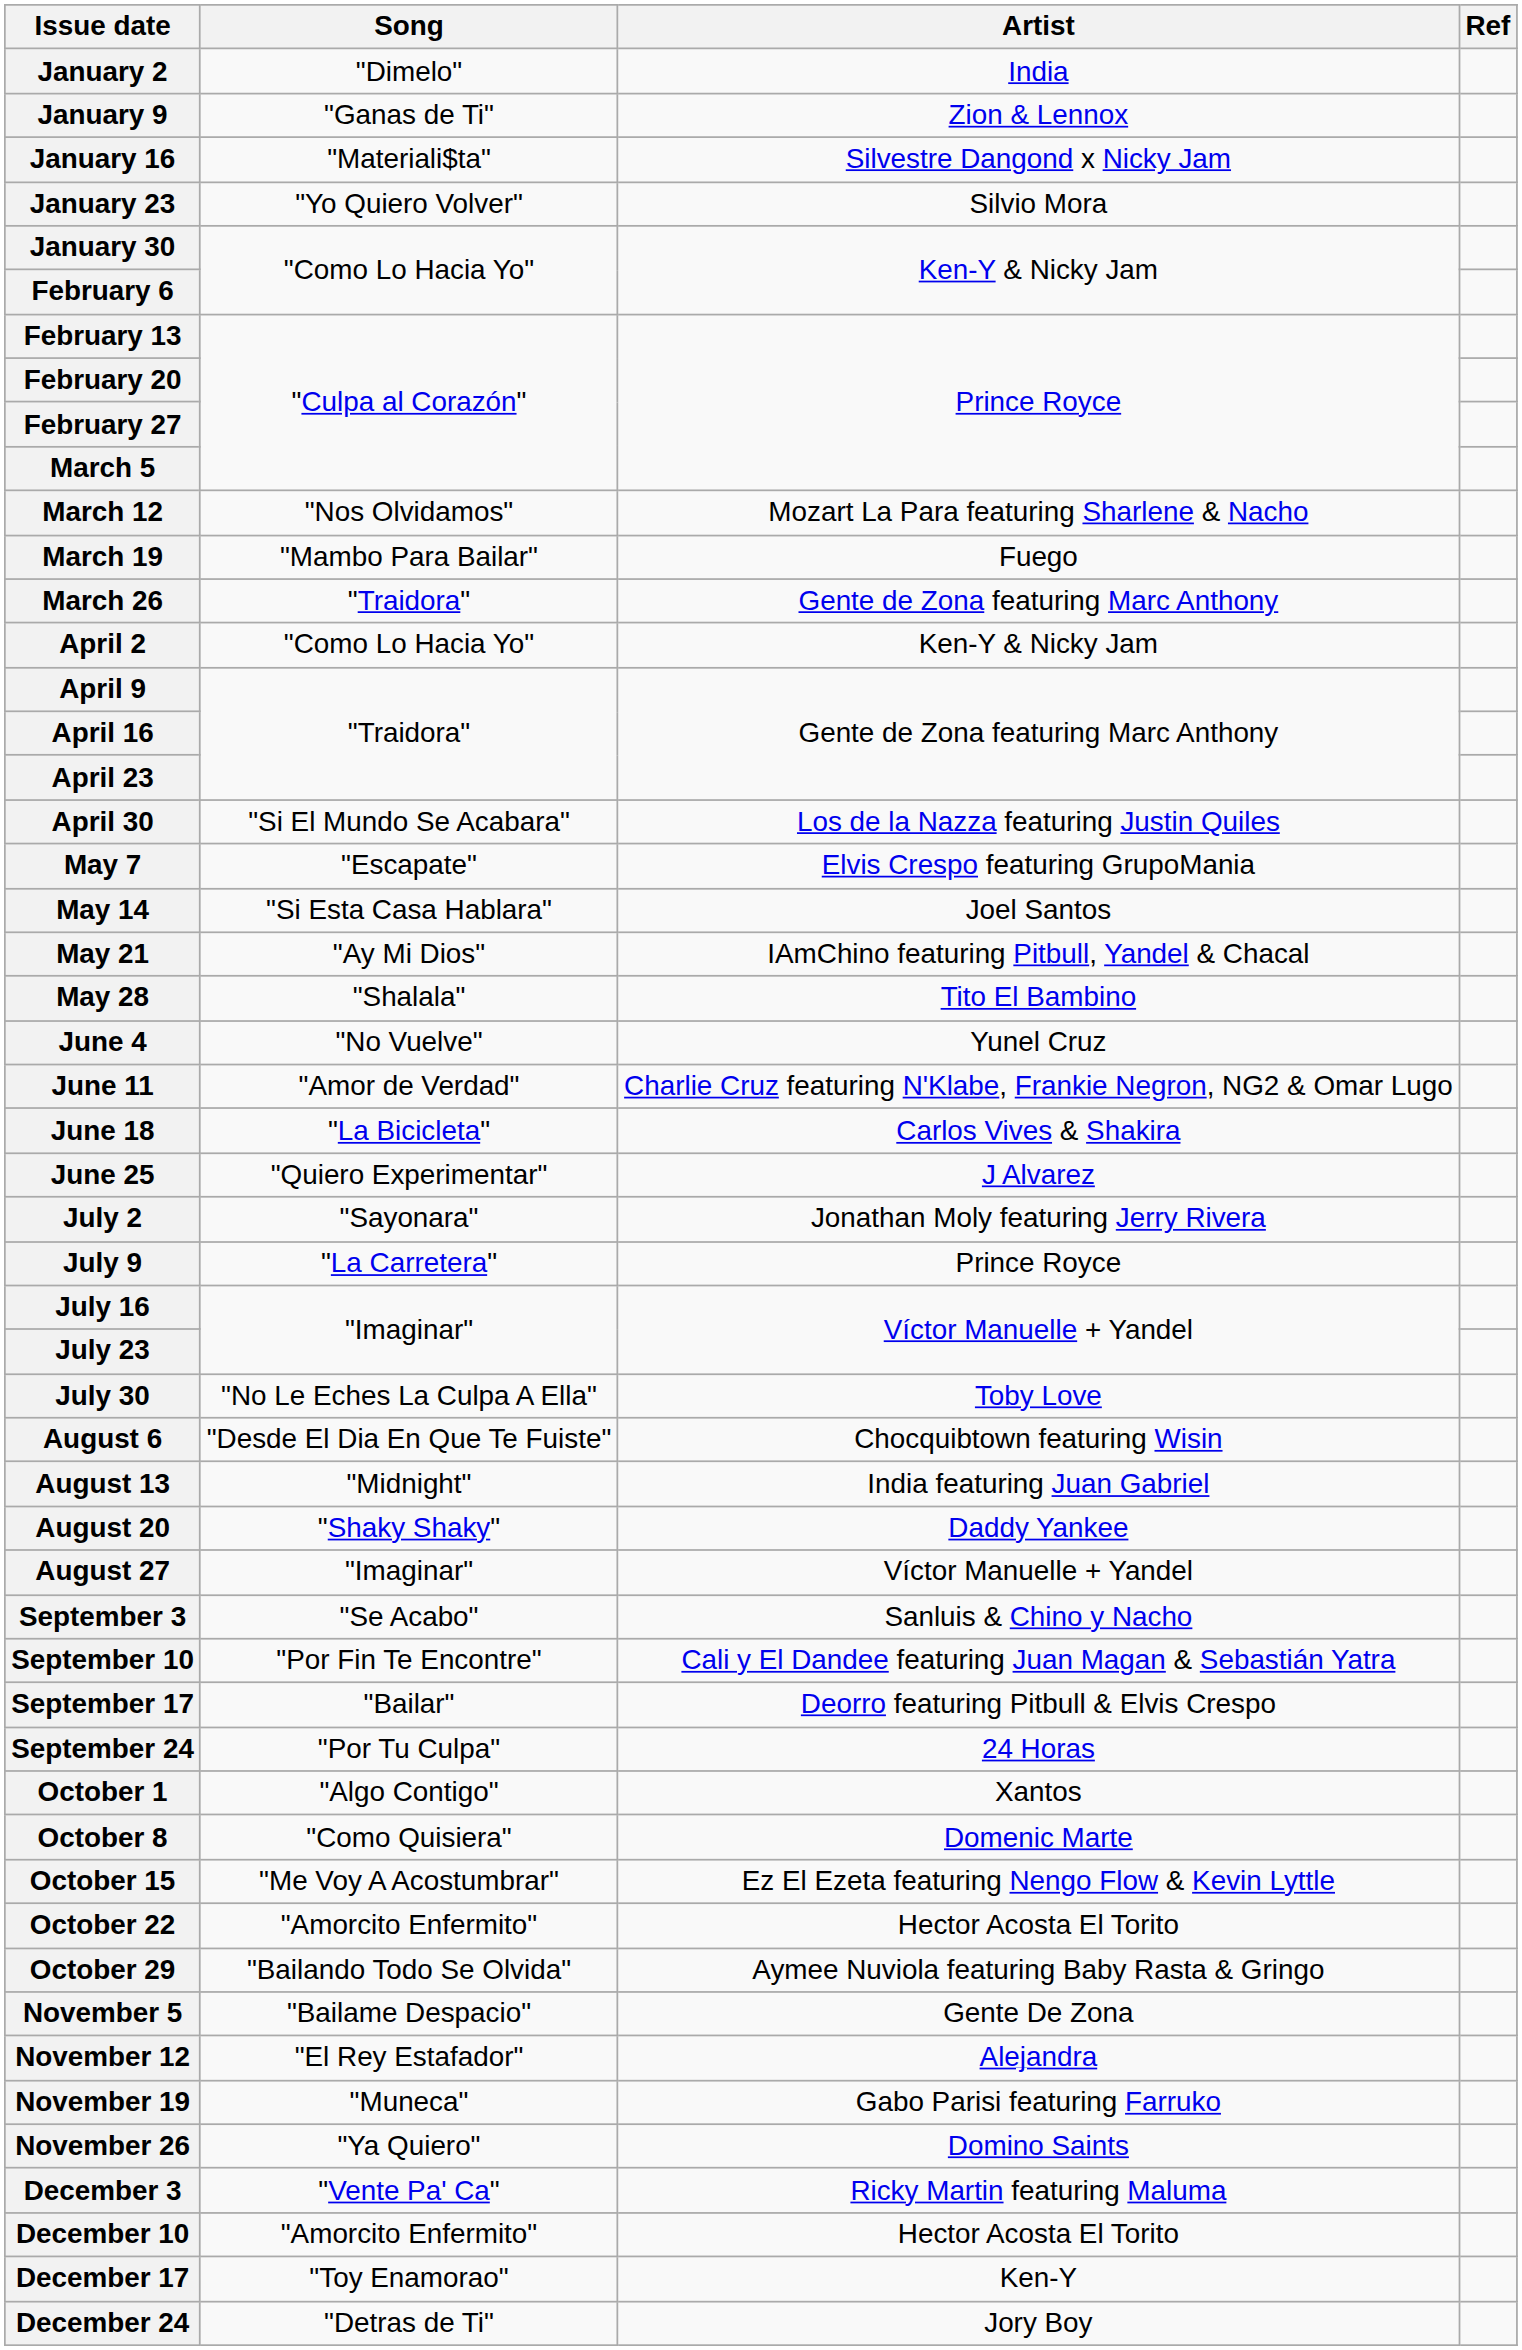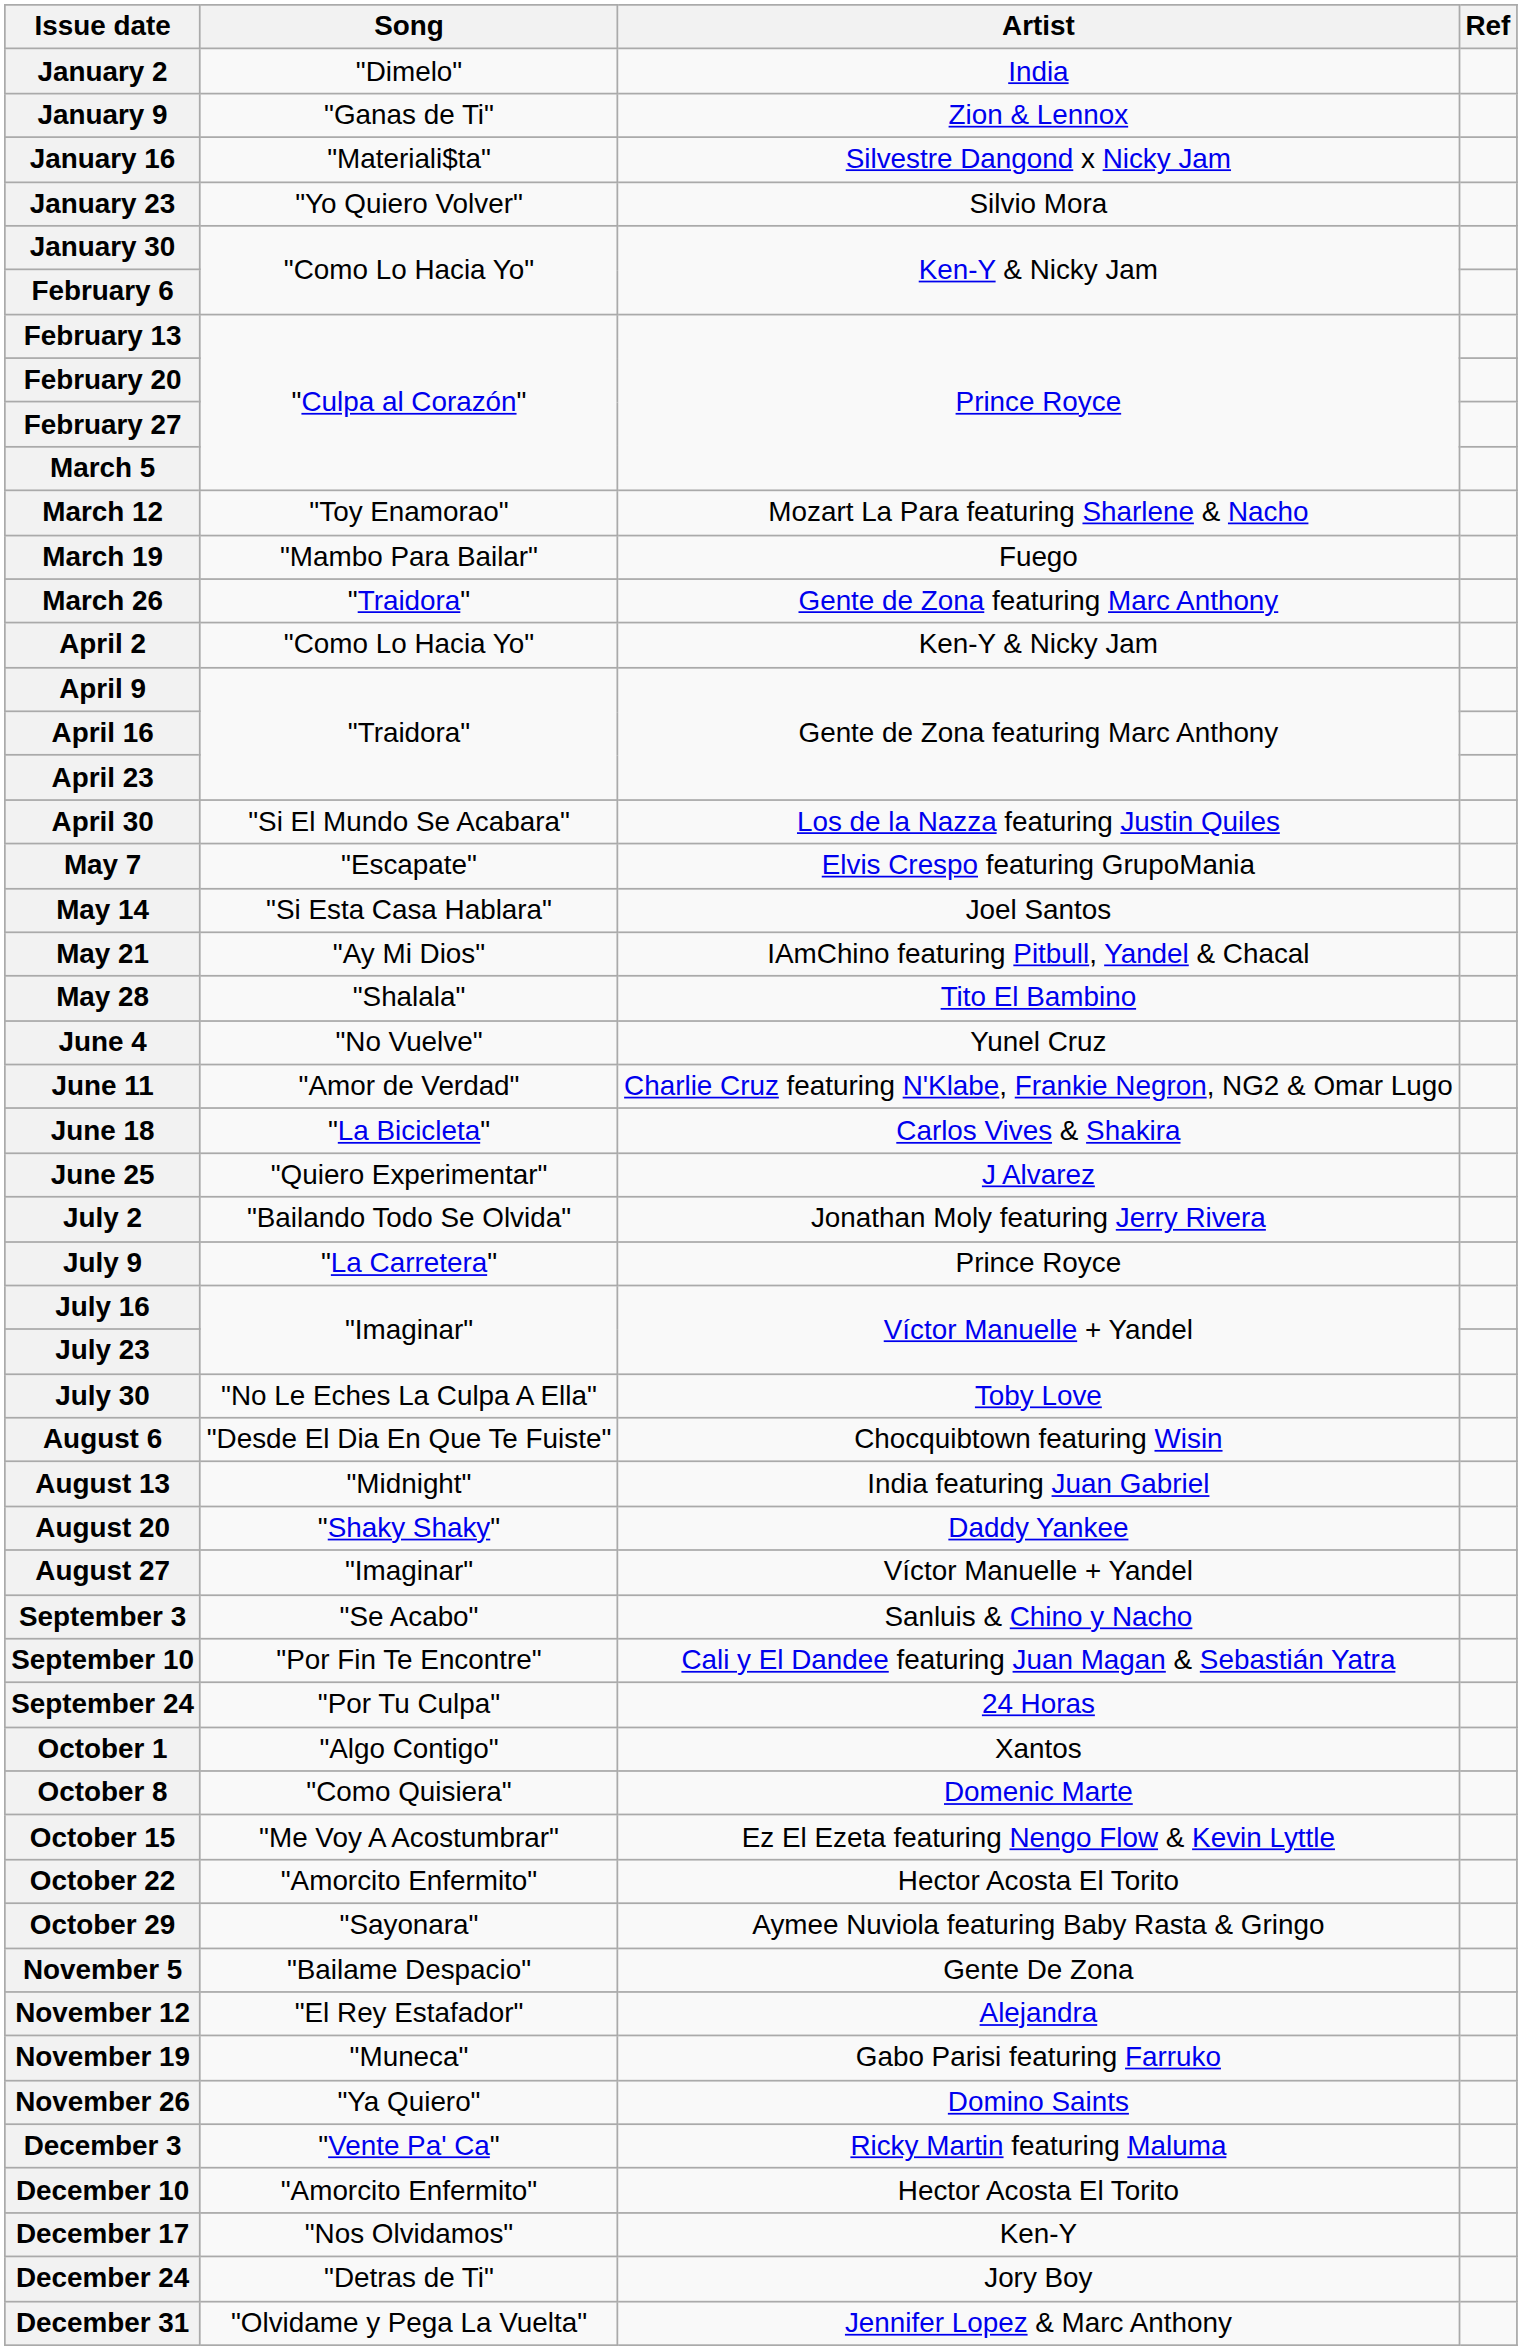 <table class="wikitable plainrowheaders" style="text-align: center;">
 <tr>
 <th>Issue date</th>
 <th>Song</th>
 <th>Artist</th>
 <th>Ref</th>
 </tr>
 <tr>
 <th scope="row">January 2</th>
 <td>"Dimelo"</td>
 <td><a href='#'>India</a></td>
 <td></td>
 </tr>
 <tr>
 <th scope="row">January 9</th>
 <td>"Ganas de Ti"</td>
 <td><a href='#'>Zion & Lennox</a></td>
 <td></td>
 </tr>
 <tr>
 <th scope="row">January 16</th>
 <td>"Materiali$ta"</td>
 <td><a href='#'>Silvestre Dangond</a> x <a href='#'>Nicky Jam</a></td>
 <td></td>
 </tr>
 <tr>
 <th scope="row">January 23</th>
 <td>"Yo Quiero Volver"</td>
 <td>Silvio Mora</td>
 <td></td>
 </tr>
 <tr>
 <th scope="row">January 30</th>
 <td rowspan="2">"Como Lo Hacia Yo"</td>
 <td rowspan="2"><a href='#'>Ken-Y</a> & Nicky Jam</td>
 <td></td>
 </tr>
 <tr>
 <th scope="row">February 6</th>
 <td></td>
 </tr>
 <tr>
 <th scope="row">February 13</th>
 <td rowspan="4">"<a href='#'>Culpa al Corazón</a>"</td>
 <td rowspan="4"><a href='#'>Prince Royce</a></td>
 <td></td>
 </tr>
 <tr>
 <th scope="row">February 20</th>
 <td></td>
 </tr>
 <tr>
 <th scope="row">February 27</th>
 <td></td>
 </tr>
 <tr>
 <th scope="row">March 5</th>
 <td></td>
 </tr>
 <tr>
 <th scope="row">March 12</th>
-<td>"Nos Olvidamos"</td>
+<td>"Toy Enamorao"</td>
 <td>Mozart La Para featuring <a href='#'>Sharlene</a> & <a href='#'>Nacho</a></td>
 <td></td>
 </tr>
 <tr>
 <th scope="row">March 19</th>
 <td>"Mambo Para Bailar"</td>
 <td>Fuego</td>
 <td></td>
 </tr>
 <tr>
 <th scope="row">March 26</th>
 <td>"<a href='#'>Traidora</a>"</td>
 <td><a href='#'>Gente de Zona</a> featuring <a href='#'>Marc Anthony</a></td>
 <td></td>
 </tr>
 <tr>
 <th scope="row">April 2</th>
 <td>"Como Lo Hacia Yo"</td>
 <td>Ken-Y & Nicky Jam</td>
 <td></td>
 </tr>
 <tr>
 <th scope="row">April 9</th>
 <td rowspan="3">"Traidora"</td>
 <td rowspan="3">Gente de Zona featuring Marc Anthony</td>
 <td></td>
 </tr>
 <tr>
 <th scope="row">April 16</th>
 <td></td>
 </tr>
 <tr>
 <th scope="row">April 23</th>
 <td></td>
 </tr>
 <tr>
 <th scope="row">April 30</th>
 <td>"Si El Mundo Se Acabara"</td>
 <td><a href='#'>Los de la Nazza</a> featuring <a href='#'>Justin Quiles</a></td>
 <td></td>
 </tr>
 <tr>
 <th scope="row">May 7</th>
 <td>"Escapate"</td>
 <td><a href='#'>Elvis Crespo</a> featuring GrupoMania</td>
 <td></td>
 </tr>
 <tr>
 <th scope="row">May 14</th>
 <td>"Si Esta Casa Hablara"</td>
 <td>Joel Santos</td>
 <td></td>
 </tr>
 <tr>
 <th scope="row">May 21</th>
 <td>"Ay Mi Dios"</td>
 <td>IAmChino featuring <a href='#'>Pitbull</a>, <a href='#'>Yandel</a> & Chacal</td>
 <td></td>
 </tr>
 <tr>
 <th scope="row">May 28</th>
 <td>"Shalala"</td>
 <td><a href='#'>Tito El Bambino</a></td>
 <td></td>
 </tr>
 <tr>
 <th scope="row">June 4</th>
 <td>"No Vuelve"</td>
 <td>Yunel Cruz</td>
 <td></td>
 </tr>
 <tr>
 <th scope="row">June 11</th>
 <td>"Amor de Verdad"</td>
 <td><a href='#'>Charlie Cruz</a> featuring <a href='#'>N'Klabe</a>, <a href='#'>Frankie Negron</a>, NG2 & Omar Lugo</td>
 <td></td>
 </tr>
 <tr>
 <th scope="row">June 18</th>
 <td>"<a href='#'>La Bicicleta</a>"</td>
 <td><a href='#'>Carlos Vives</a> & <a href='#'>Shakira</a></td>
 <td></td>
 </tr>
 <tr>
 <th scope="row">June 25</th>
 <td>"Quiero Experimentar"</td>
 <td><a href='#'>J Alvarez</a></td>
 <td></td>
 </tr>
 <tr>
 <th scope="row">July 2</th>
-<td>"Sayonara"</td>
+<td>"Bailando Todo Se Olvida"</td>
 <td>Jonathan Moly featuring <a href='#'>Jerry Rivera</a></td>
 <td></td>
 </tr>
 <tr>
 <th scope="row">July 9</th>
 <td>"<a href='#'>La Carretera</a>"</td>
 <td>Prince Royce</td>
 <td></td>
 </tr>
 <tr>
 <th scope="row">July 16</th>
 <td rowspan="2">"Imaginar"</td>
 <td rowspan="2"><a href='#'>Víctor Manuelle</a> + Yandel</td>
 <td></td>
 </tr>
 <tr>
 <th scope="row">July 23</th>
 <td></td>
 </tr>
 <tr>
 <th scope="row">July 30</th>
 <td>"No Le Eches La Culpa A Ella"</td>
 <td><a href='#'>Toby Love</a></td>
 <td></td>
 </tr>
 <tr>
 <th scope="row">August 6</th>
 <td>"Desde El Dia En Que Te Fuiste"</td>
 <td>Chocquibtown featuring <a href='#'>Wisin</a></td>
 <td></td>
 </tr>
 <tr>
 <th scope="row">August 13</th>
 <td>"Midnight"</td>
 <td>India featuring <a href='#'>Juan Gabriel</a></td>
 <td></td>
 </tr>
 <tr>
 <th scope="row">August 20</th>
 <td>"<a href='#'>Shaky Shaky</a>"</td>
 <td><a href='#'>Daddy Yankee</a></td>
 <td></td>
 </tr>
 <tr>
 <th scope="row">August 27</th>
 <td>"Imaginar"</td>
 <td>Víctor Manuelle + Yandel</td>
 <td></td>
 </tr>
 <tr>
 <th scope="row">September 3</th>
 <td>"Se Acabo"</td>
 <td>Sanluis & <a href='#'>Chino y Nacho</a></td>
 <td></td>
 </tr>
 <tr>
 <th scope="row">September 10</th>
 <td>"Por Fin Te Encontre"</td>
 <td><a href='#'>Cali y El Dandee</a> featuring <a href='#'>Juan Magan</a> & <a href='#'>Sebastián Yatra</a></td>
 <td></td>
 </tr>
 <tr>
-<th scope="row">September 17</th>
-<td>"Bailar"</td>
-<td><a href='#'>Deorro</a> featuring Pitbull & Elvis Crespo</td>
-<td></td>
-</tr>
-<tr>
 <th scope="row">September 24</th>
 <td>"Por Tu Culpa"</td>
 <td><a href='#'>24 Horas</a></td>
 <td></td>
 </tr>
 <tr>
 <th scope="row">October 1</th>
 <td>"Algo Contigo"</td>
 <td>Xantos</td>
 <td></td>
 </tr>
 <tr>
 <th scope="row">October 8</th>
 <td>"Como Quisiera"</td>
 <td><a href='#'>Domenic Marte</a></td>
 <td></td>
 </tr>
 <tr>
 <th scope="row">October 15</th>
 <td>"Me Voy A Acostumbrar"</td>
 <td>Ez El Ezeta featuring <a href='#'>Nengo Flow</a> & <a href='#'>Kevin Lyttle</a></td>
 <td></td>
 </tr>
 <tr>
 <th scope="row">October 22</th>
 <td>"Amorcito Enfermito"</td>
 <td>Hector Acosta El Torito</td>
 <td></td>
 </tr>
 <tr>
 <th scope="row">October 29</th>
-<td>"Bailando Todo Se Olvida"</td>
+<td>"Sayonara"</td>
 <td>Aymee Nuviola featuring Baby Rasta & Gringo</td>
 <td></td>
 </tr>
 <tr>
 <th scope="row">November 5</th>
 <td>"Bailame Despacio"</td>
 <td>Gente De Zona</td>
 <td></td>
 </tr>
 <tr>
 <th scope="row">November 12</th>
 <td>"El Rey Estafador"</td>
 <td><a href='#'>Alejandra</a></td>
 <td></td>
 </tr>
 <tr>
 <th scope="row">November 19</th>
 <td>"Muneca"</td>
 <td>Gabo Parisi featuring <a href='#'>Farruko</a></td>
 <td></td>
 </tr>
 <tr>
 <th scope="row">November 26</th>
 <td>"Ya Quiero"</td>
 <td><a href='#'>Domino Saints</a></td>
 <td></td>
 </tr>
 <tr>
 <th scope="row">December 3</th>
 <td>"<a href='#'>Vente Pa' Ca</a>"</td>
 <td><a href='#'>Ricky Martin</a> featuring <a href='#'>Maluma</a></td>
 <td></td>
 </tr>
 <tr>
 <th scope="row">December 10</th>
 <td>"Amorcito Enfermito"</td>
 <td>Hector Acosta El Torito</td>
 <td></td>
 </tr>
 <tr>
 <th scope="row">December 17</th>
-<td>"Toy Enamorao"</td>
+<td>"Nos Olvidamos"</td>
 <td>Ken-Y</td>
 <td></td>
 </tr>
 <tr>
 <th scope="row">December 24</th>
 <td>"Detras de Ti"</td>
 <td>Jory Boy</td>
 <td></td>
 </tr>
+<tr>
+<th scope="row">December 31</th>
+<td>"Olvidame y Pega La Vuelta"</td>
+<td><a href='#'>Jennifer Lopez</a> & Marc Anthony</td>
+<td></td>
+</tr>
 </table>
